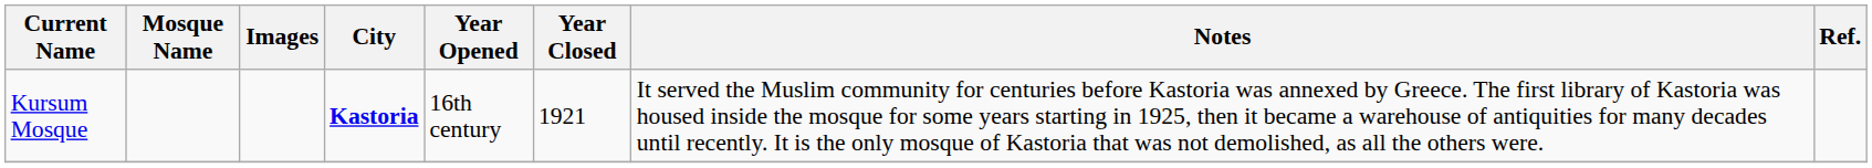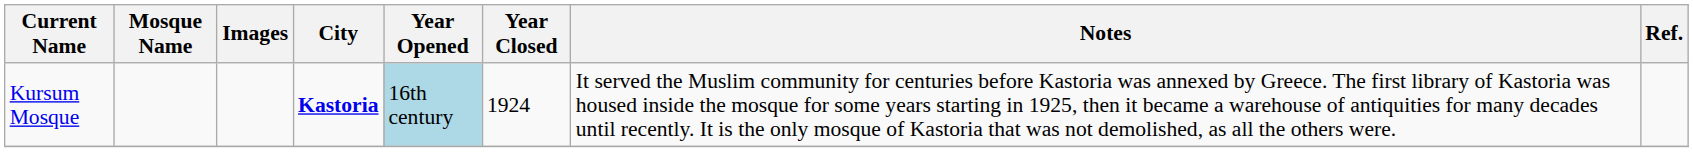 <table class="wikitable plainrowheaders sortable" style="text-align:left;">
 <tr>
 <th>Current Name</th>
 <th>Mosque Name</th>
 <th class="unsortable">Images</th>
 <th>City</th>
 <th>Year Opened</th>
 <th>Year Closed</th>
 <th class="unsortable">Notes</th>
 <th class="unsortable">Ref.</th>
 </tr>
 <tr>
 <td><a href='#'>Kursum Mosque</a></td>
 <td></td>
 <td></td>
 <td><strong><a href='#'>Kastoria</a></strong></td>
-<td>16th century</td>
-<td>1921</td>
+<td style="background: lightblue;">16th century</td>
+<td>1924</td>
 <td>It served the Muslim community for centuries before Kastoria was annexed by Greece. The first library of Kastoria was housed inside the mosque for some years starting in 1925, then it became a warehouse of antiquities for many decades until recently. It is the only mosque of Kastoria that was not demolished, as all the others were.</td>
 <td></td>
 </tr>
 <tr>
 </tr>
 </table>
